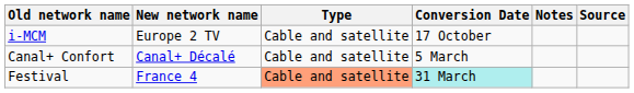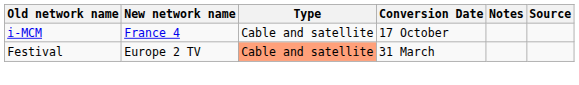 <table class="wikitable">
 <tr>
 <th>Old network name</th>
 <th>New network name</th>
 <th>Type</th>
 <th>Conversion Date</th>
 <th>Notes</th>
 <th>Source</th>
 </tr>
 <tr>
 <td><a href='#'>i-MCM</a></td>
-<td>Europe 2 TV</td>
+<td><a href='#'>France 4</a></td>
 <td>Cable and satellite</td>
 <td>17 October</td>
 <td></td>
 <td></td>
 </tr>
 <tr>
-<td>Canal+ Confort</td>
-<td><a href='#'>Canal+ Décalé</a></td>
-<td>Cable and satellite</td>
-<td>5 March</td>
-<td></td>
-<td></td>
-</tr>
-<tr>
 <td>Festival</td>
-<td><a href='#'>France 4</a></td>
+<td>Europe 2 TV</td>
 <td style="background: lightsalmon;">Cable and satellite</td>
-<td style="background: paleturquoise;">31 March</td>
+<td>31 March</td>
 <td></td>
 <td></td>
 </tr>
 </table>
